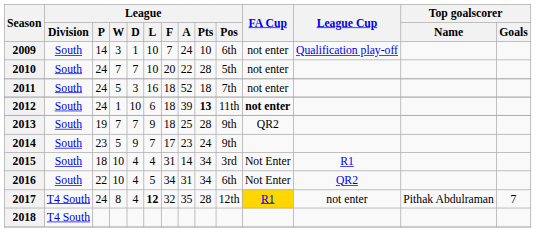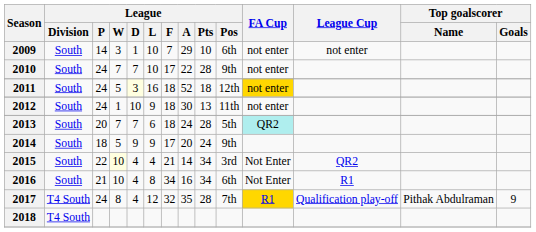 <table class="wikitable" style="text-align: center">
 <tr>
 <th rowspan=2>Season</th>
 <th colspan=9>League</th>
 <th rowspan=2><a href='#'>FA Cup</a></th>
 <th rowspan=2><a href='#'>League Cup</a></th>
 <th colspan=2>Top goalscorer</th>
 </tr>
 <tr>
 <th>Division</th>
 <th>P</th>
 <th>W</th>
 <th>D</th>
 <th>L</th>
 <th>F</th>
 <th>A</th>
 <th>Pts</th>
 <th>Pos</th>
 <th>Name</th>
 <th>Goals</th>
 </tr>
 <tr>
 <th>2009</th>
 <td><a href='#'>South</a></td>
 <td>14</td>
 <td>3</td>
 <td>1</td>
 <td>10</td>
 <td>7</td>
-<td>24</td>
+<td>29</td>
 <td>10</td>
 <td>6th</td>
 <td>not enter</td>
-<td><a href='#'>Qualification play-off</a></td>
+<td>not enter</td>
 <td></td>
 <td></td>
 </tr>
 <tr>
 <th>2010</th>
 <td><a href='#'>South</a></td>
 <td>24</td>
 <td>7</td>
 <td>7</td>
 <td>10</td>
-<td>20</td>
+<td>17</td>
 <td>22</td>
 <td>28</td>
-<td>5th</td>
+<td>9th</td>
 <td>not enter</td>
 <td></td>
 <td></td>
 <td></td>
 </tr>
 <tr>
 </tr>
 <tr>
 <th>2011</th>
 <td><a href='#'>South</a></td>
 <td>24</td>
 <td>5</td>
-<td>3</td>
+<td style="background: lightyellow;">3</td>
 <td>16</td>
 <td>18</td>
 <td>52</td>
 <td>18</td>
-<td>7th</td>
-<td>not enter</td>
+<td>12th</td>
+<td style="background: gold;">not enter</td>
 <td></td>
 <td></td>
 <td></td>
 </tr>
 <tr>
 </tr>
 <tr>
 <th>2012</th>
 <td><a href='#'>South</a></td>
 <td>24</td>
 <td>1</td>
 <td>10</td>
-<td>6</td>
+<td>9</td>
 <td>18</td>
-<td>39</td>
-<td><strong>13</strong></td>
+<td>30</td>
+<td>13</td>
 <td>11th</td>
-<td><strong>not enter</strong></td>
+<td>not enter</td>
 <td></td>
 <td></td>
 <td></td>
 </tr>
 <tr>
 </tr>
 <tr>
 <th>2013</th>
 <td><a href='#'>South</a></td>
-<td>19</td>
+<td>20</td>
 <td>7</td>
 <td>7</td>
-<td>9</td>
+<td>6</td>
 <td>18</td>
-<td>25</td>
+<td>24</td>
 <td>28</td>
-<td>9th</td>
-<td>QR2</td>
+<td>5th</td>
+<td style="background: paleturquoise;">QR2</td>
 <td></td>
 <td></td>
 <td></td>
 </tr>
 <tr>
 <th>2014</th>
 <td><a href='#'>South</a></td>
-<td>23</td>
+<td>18</td>
 <td>5</td>
 <td>9</td>
-<td>7</td>
+<td>9</td>
 <td>17</td>
-<td>23</td>
+<td>20</td>
 <td>24</td>
 <td>9th</td>
 <td></td>
 <td></td>
 <td></td>
 <td></td>
 </tr>
 <tr>
 <th>2015</th>
 <td><a href='#'>South</a></td>
-<td>18</td>
-<td>10</td>
+<td>22</td>
+<td style="background: lightyellow;">10</td>
 <td>4</td>
 <td>4</td>
-<td>31</td>
+<td>21</td>
 <td>14</td>
 <td>34</td>
 <td>3rd</td>
 <td>Not Enter</td>
-<td><a href='#'>R1</a></td>
+<td><a href='#'>QR2</a></td>
 <td></td>
 <td></td>
 </tr>
 <tr>
 <th>2016</th>
 <td><a href='#'>South</a></td>
-<td>22</td>
+<td>21</td>
 <td>10</td>
 <td>4</td>
-<td>5</td>
+<td>8</td>
 <td>34</td>
-<td>31</td>
+<td>16</td>
 <td>34</td>
 <td>6th</td>
 <td>Not Enter</td>
-<td><a href='#'>QR2</a></td>
+<td><a href='#'>R1</a></td>
 <td></td>
 <td></td>
 </tr>
 <tr>
 <th>2017</th>
 <td><a href='#'>T4 South</a></td>
 <td>24</td>
 <td>8</td>
 <td>4</td>
-<td><strong>12</strong></td>
+<td>12</td>
 <td>32</td>
 <td>35</td>
 <td>28</td>
-<td>12th</td>
+<td>7th</td>
 <td style="background: gold;"><a href='#'>R1</a></td>
-<td>not enter</td>
+<td><a href='#'>Qualification play-off</a></td>
 <td>Pithak Abdulraman</td>
-<td>7</td>
+<td>9</td>
 </tr>
 <tr>
 <th>2018</th>
 <td><a href='#'>T4 South</a></td>
 <td></td>
 <td></td>
 <td></td>
 <td></td>
 <td></td>
 <td></td>
 <td></td>
 <td></td>
 <td></td>
 <td></td>
 <td></td>
 <td></td>
 </tr>
 <tr>
 </tr>
 </table>
